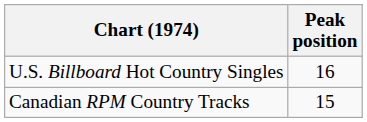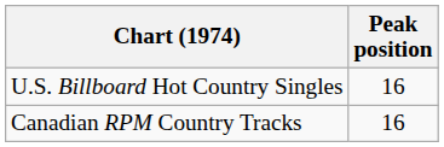 <table class="wikitable sortable">
 <tr>
 <th align="left">Chart (1974)</th>
 <th align="center">Peak<br>position</th>
 </tr>
 <tr>
 <td align="left">U.S. <em>Billboard</em> Hot Country Singles</td>
 <td align="center">16</td>
 </tr>
 <tr>
 <td align="left">Canadian <em>RPM</em> Country Tracks</td>
-<td align="center">15</td>
+<td align="center">16</td>
 </tr>
 </table>
